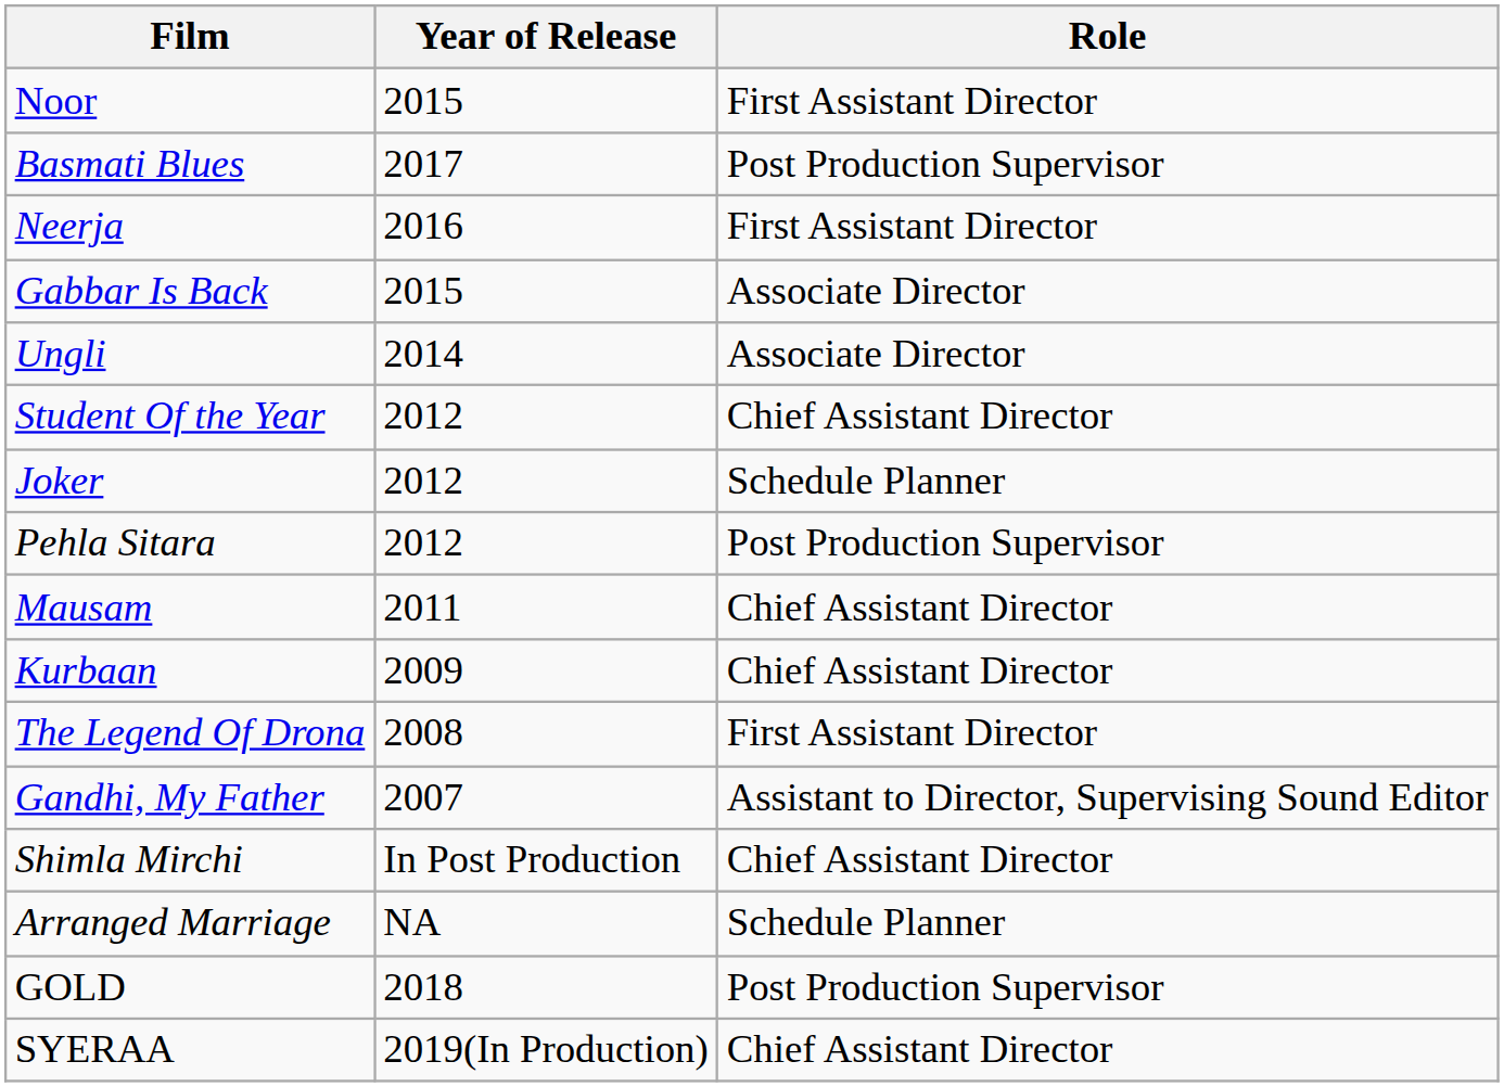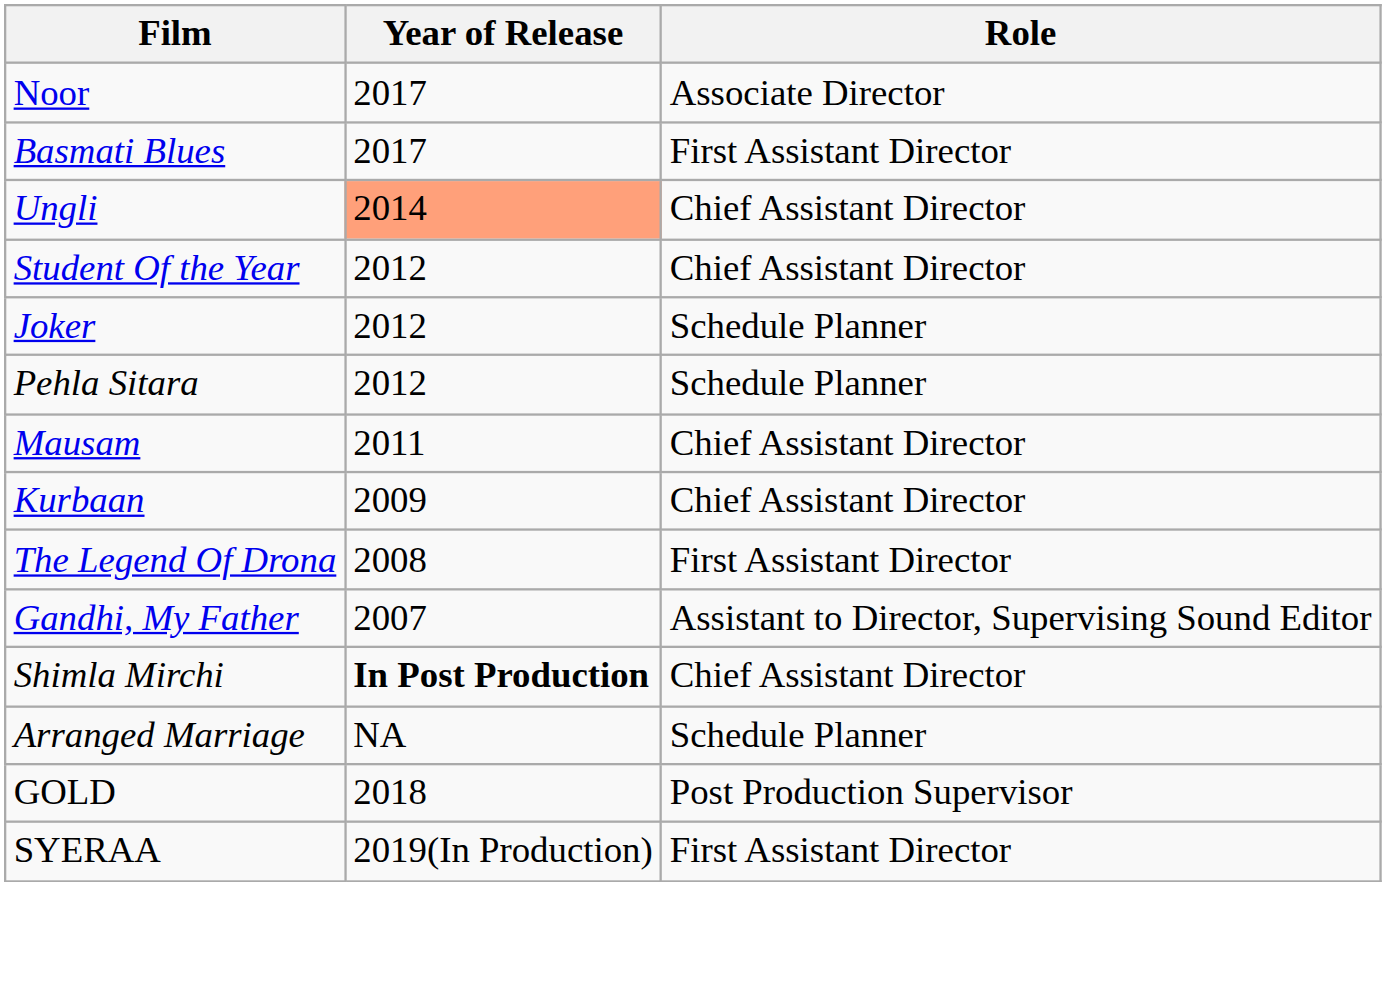 <table class="wikitable">
 <tr>
 <th>Film</th>
 <th>Year of Release</th>
 <th>Role</th>
 </tr>
 <tr>
 <td><a href='#'>Noor</a></td>
-<td>2015</td>
-<td>First  Assistant Director</td>
+<td>2017</td>
+<td>Associate  Director</td>
 </tr>
 <tr>
 <td><em><a href='#'>Basmati Blues</a></em></td>
 <td>2017</td>
-<td>Post  Production Supervisor</td>
-</tr>
-<tr>
-<td><em><a href='#'>Neerja</a></em></td>
-<td>2016</td>
 <td>First  Assistant Director</td>
 </tr>
 <tr>
-<td><em><a href='#'>Gabbar Is Back</a></em></td>
-<td>2015</td>
-<td>Associate  Director</td>
-</tr>
-<tr>
 <td><em><a href='#'>Ungli</a></em></td>
-<td>2014</td>
-<td>Associate  Director</td>
+<td style="background: lightsalmon;">2014</td>
+<td>Chief  Assistant Director</td>
 </tr>
 <tr>
 <td><em><a href='#'>Student Of the Year</a></em></td>
 <td>2012</td>
 <td>Chief  Assistant Director</td>
 </tr>
 <tr>
 <td><em><a href='#'>Joker</a></em></td>
 <td>2012</td>
 <td>Schedule  Planner</td>
 </tr>
 <tr>
 <td><em>Pehla Sitara</em></td>
 <td>2012</td>
-<td>Post  Production Supervisor</td>
+<td>Schedule  Planner</td>
 </tr>
 <tr>
 <td><em><a href='#'>Mausam</a></em></td>
 <td>2011</td>
 <td>Chief  Assistant Director</td>
 </tr>
 <tr>
 <td><em><a href='#'>Kurbaan</a></em></td>
 <td>2009</td>
 <td>Chief  Assistant Director</td>
 </tr>
 <tr>
 <td><em><a href='#'>The Legend Of Drona</a></em></td>
 <td>2008</td>
 <td>First  Assistant Director</td>
 </tr>
 <tr>
 <td><em><a href='#'>Gandhi, My Father</a></em></td>
 <td>2007</td>
 <td>Assistant  to Director, Supervising Sound Editor</td>
 </tr>
 <tr>
 <td><em>Shimla Mirchi</em></td>
-<td>In  Post Production</td>
+<td><strong>In  Post Production</strong></td>
 <td>Chief  Assistant Director</td>
 </tr>
 <tr>
 <td><em>Arranged  Marriage</em></td>
 <td>NA</td>
 <td>Schedule  Planner</td>
 </tr>
 <tr>
 <td>GOLD</td>
 <td>2018</td>
 <td>Post  Production Supervisor</td>
 </tr>
 <tr>
 <td>SYERAA</td>
 <td>2019(In Production)</td>
-<td>Chief  Assistant Director</td>
+<td>First  Assistant Director</td>
 </tr>
 </table>
